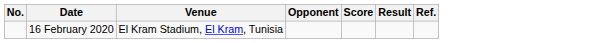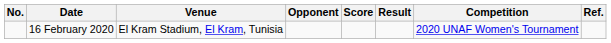 <table class="wikitable">
 <tr>
 <th>No.</th>
 <th>Date</th>
 <th>Venue</th>
 <th>Opponent</th>
 <th>Score</th>
 <th>Result</th>
+<th>Competition</th>
 <th>Ref.</th>
 </tr>
 <tr>
 <td></td>
 <td>16 February 2020</td>
 <td>El Kram Stadium, <a href='#'>El Kram</a>, Tunisia</td>
 <td></td>
 <td></td>
 <td></td>
+<td><a href='#'>2020 UNAF Women's Tournament</a></td>
 <td></td>
 </tr>
 </table>
